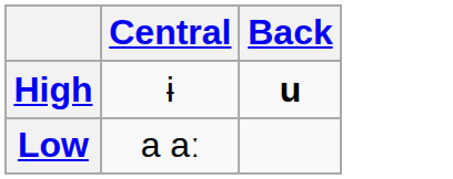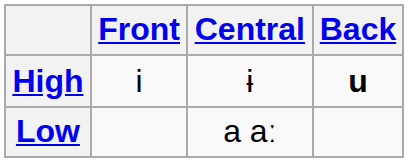 <table class="wikitable" style="text-align:center">
 <tr>
 <th></th>
+<th><a href='#'>Front</a></th>
 <th><a href='#'>Central</a></th>
 <th><a href='#'>Back</a></th>
 </tr>
 <tr align="center">
 <th><a href='#'>High</a></th>
+<td>i</td>
 <td>ɨ</td>
 <td><strong>u</strong></td>
 </tr>
 <tr align="center">
 <th><a href='#'>Low</a></th>
+<td></td>
 <td>a aː</td>
 <td></td>
 </tr>
 </table>
